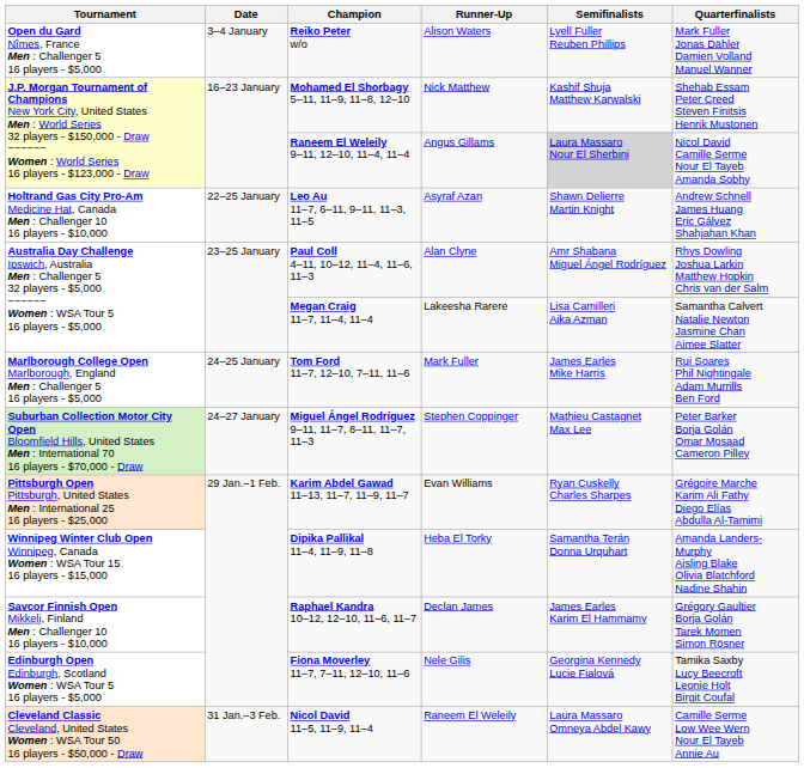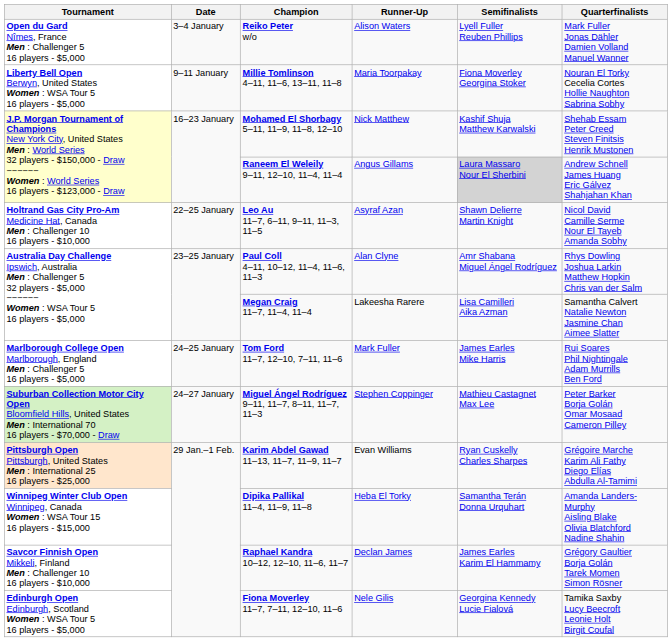 <table class="wikitable" style="font-size:88%">
 <tr>
 <th width=250>Tournament</th>
 <th width=100>Date</th>
 <th width=165>Champion</th>
 <th width=155>Runner-Up</th>
 <th width=155>Semifinalists</th>
 <th width=155>Quarterfinalists</th>
 </tr>
 <tr valign=top>
 <td style="background:#fff;"><strong><a href='#'>Open du Gard</a></strong><br> <a href='#'>Nîmes</a>, France<br><strong> <em>Men</em> </strong>: Challenger 5<br>16 players - $5,000</td>
 <td>3–4 January</td>
 <td> <strong><a href='#'>Reiko Peter</a></strong><br>w/o</td>
 <td> <a href='#'>Alison Waters</a></td>
 <td> <a href='#'>Lyell Fuller</a><br> <a href='#'>Reuben Phillips</a></td>
 <td> <a href='#'>Mark Fuller</a><br> <a href='#'>Jonas Dähler</a><br> <a href='#'>Damien Volland</a><br> <a href='#'>Manuel Wanner</a></td>
 </tr>
 <tr valign=top>
+<td style="background:#fff;"><strong><a href='#'>Liberty Bell Open</a></strong><br> <a href='#'>Berwyn</a>, United States<br><strong> <em>Women</em> </strong>: WSA Tour 5<br>16 players - $5,000</td>
+<td>9–11 January</td>
+<td> <strong><a href='#'>Millie Tomlinson</a></strong><br>4–11, 11–6, 13–11, 11–8</td>
+<td> <a href='#'>Maria Toorpakay</a></td>
+<td> <a href='#'>Fiona Moverley</a><br> <a href='#'>Georgina Stoker</a></td>
+<td> <a href='#'>Nouran El Torky</a><br> Cecelia Cortes<br> <a href='#'>Hollie Naughton</a><br> <a href='#'>Sabrina Sobhy</a></td>
+</tr>
+<tr valign=top>
 <td rowspan=2 style="background:#ffc;"><strong><a href='#'>J.P. Morgan Tournament of Champions</a></strong><br> <a href='#'>New York City</a>, United States<br><strong> <em>Men</em> </strong>: <a href='#'>World Series</a><br>32 players - $150,000 - <a href='#'>Draw</a><br>−−−−−−<br><strong> <em>Women</em> </strong>: <a href='#'>World Series</a><br>16 players - $123,000 - <a href='#'>Draw</a></td>
 <td rowspan=2>16–23 January</td>
 <td> <strong><a href='#'>Mohamed El Shorbagy</a></strong><br>5–11, 11–9, 11–8, 12–10</td>
 <td> <a href='#'>Nick Matthew</a></td>
 <td> <a href='#'>Kashif Shuja</a><br> <a href='#'>Matthew Karwalski</a></td>
 <td> <a href='#'>Shehab Essam</a><br> <a href='#'>Peter Creed</a><br> <a href='#'>Steven Finitsis</a><br> <a href='#'>Henrik Mustonen</a></td>
 </tr>
 <tr valign=top>
 <td> <strong><a href='#'>Raneem El Weleily</a></strong><br>9–11, 12–10, 11–4, 11–4</td>
 <td> <a href='#'>Angus Gillams</a></td>
 <td style="background: lightgrey;"> <a href='#'>Laura Massaro</a><br> <a href='#'>Nour El Sherbini</a></td>
-<td> <a href='#'>Nicol David</a><br> <a href='#'>Camille Serme</a><br> <a href='#'>Nour El Tayeb</a><br> <a href='#'>Amanda Sobhy</a></td>
+<td> <a href='#'>Andrew Schnell</a><br> <a href='#'>James Huang</a><br> <a href='#'>Eric Gálvez</a><br> <a href='#'>Shahjahan Khan</a></td>
 </tr>
 <tr valign=top>
 <td style="background:#fff;"><strong><a href='#'>Holtrand Gas City Pro-Am</a></strong><br> <a href='#'>Medicine Hat</a>, Canada<br><strong> <em>Men</em> </strong>: Challenger 10<br>16 players - $10,000</td>
 <td>22–25 January</td>
 <td> <strong><a href='#'>Leo Au</a></strong><br>11–7, 6–11, 9–11, 11–3, 11–5</td>
 <td> <a href='#'>Asyraf Azan</a></td>
 <td> <a href='#'>Shawn Delierre</a><br> <a href='#'>Martin Knight</a></td>
-<td> <a href='#'>Andrew Schnell</a><br> <a href='#'>James Huang</a><br> <a href='#'>Eric Gálvez</a><br> <a href='#'>Shahjahan Khan</a></td>
+<td> <a href='#'>Nicol David</a><br> <a href='#'>Camille Serme</a><br> <a href='#'>Nour El Tayeb</a><br> <a href='#'>Amanda Sobhy</a></td>
 </tr>
 <tr valign=top>
 <td rowspan=2 style="background:#fff;"><strong><a href='#'>Australia Day Challenge</a></strong><br> <a href='#'>Ipswich</a>, Australia<br><strong> <em>Men</em> </strong>: Challenger 5<br>32 players - $5,000<br>−−−−−−<br><strong> <em>Women</em> </strong>: WSA Tour 5<br>16 players - $5,000</td>
 <td rowspan=2>23–25 January</td>
 <td> <strong><a href='#'>Paul Coll</a></strong><br>4–11, 10–12, 11–4, 11–6, 11–3</td>
 <td> <a href='#'>Alan Clyne</a></td>
 <td> <a href='#'>Amr Shabana</a><br> <a href='#'>Miguel Ángel Rodríguez</a></td>
 <td> <a href='#'>Rhys Dowling</a><br> <a href='#'>Joshua Larkin</a><br> <a href='#'>Matthew Hopkin</a><br> <a href='#'>Chris van der Salm</a></td>
 </tr>
 <tr valign=top>
 <td> <strong><a href='#'>Megan Craig</a></strong><br>11–7, 11–4, 11–4</td>
 <td> Lakeesha Rarere</td>
 <td> <a href='#'>Lisa Camilleri</a><br> <a href='#'>Aika Azman</a></td>
 <td> Samantha Calvert<br> <a href='#'>Natalie Newton</a><br> <a href='#'>Jasmine Chan</a><br> <a href='#'>Aimee Slatter</a></td>
 </tr>
 <tr valign=top>
 <td style="background:#fff;"><strong><a href='#'>Marlborough College Open</a></strong><br> <a href='#'>Marlborough</a>, England<br><strong> <em>Men</em> </strong>: Challenger 5<br>16 players - $5,000</td>
 <td>24–25 January</td>
 <td> <strong><a href='#'>Tom Ford</a></strong><br>11–7, 12–10, 7–11, 11–6</td>
 <td> <a href='#'>Mark Fuller</a></td>
 <td> <a href='#'>James Earles</a><br> <a href='#'>Mike Harris</a></td>
 <td> <a href='#'>Rui Soares</a><br> <a href='#'>Phil Nightingale</a><br> <a href='#'>Adam Murrills</a><br> <a href='#'>Ben Ford</a></td>
 </tr>
 <tr valign=top>
 <td style="background:#D4F1C5;"><strong><a href='#'>Suburban Collection Motor City Open</a></strong><br> <a href='#'>Bloomfield Hills</a>, United States<br><strong> <em>Men</em> </strong>: International 70<br>16 players - $70,000 - <a href='#'>Draw</a></td>
 <td>24–27 January</td>
 <td> <strong><a href='#'>Miguel Ángel Rodríguez</a></strong><br>9–11, 11–7, 8–11, 11–7, 11–3</td>
 <td> <a href='#'>Stephen Coppinger</a></td>
 <td> <a href='#'>Mathieu Castagnet</a><br> <a href='#'>Max Lee</a></td>
 <td> <a href='#'>Peter Barker</a><br> <a href='#'>Borja Golán</a><br> <a href='#'>Omar Mosaad</a><br> <a href='#'>Cameron Pilley</a></td>
 </tr>
 <tr valign=top>
 <td style="background:#ffe6cc;"><strong><a href='#'>Pittsburgh Open</a></strong><br> <a href='#'>Pittsburgh</a>, United States<br><strong> <em>Men</em> </strong>: International 25<br>16 players - $25,000</td>
 <td rowspan=4>29 Jan.–1 Feb.</td>
 <td> <strong><a href='#'>Karim Abdel Gawad</a></strong><br>11–13, 11–7, 11–9, 11–7</td>
 <td> Evan Williams</td>
 <td> <a href='#'>Ryan Cuskelly</a><br> <a href='#'>Charles Sharpes</a></td>
 <td> <a href='#'>Grégoire Marche</a><br> <a href='#'>Karim Ali Fathy</a><br> <a href='#'>Diego Elías</a><br> <a href='#'>Abdulla Al-Tamimi</a></td>
 </tr>
 <tr valign=top>
 <td style="background:#fff;"><strong><a href='#'>Winnipeg Winter Club Open</a></strong><br> <a href='#'>Winnipeg</a>, Canada<br><strong> <em>Women</em> </strong>: WSA Tour 15<br>16 players - $15,000</td>
 <td> <strong><a href='#'>Dipika Pallikal</a></strong><br>11–4, 11–9, 11–8</td>
 <td> <a href='#'>Heba El Torky</a></td>
 <td> <a href='#'>Samantha Terán</a><br> <a href='#'>Donna Urquhart</a></td>
 <td> <a href='#'>Amanda Landers-Murphy</a><br> <a href='#'>Aisling Blake</a><br> <a href='#'>Olivia Blatchford</a><br> <a href='#'>Nadine Shahin</a></td>
 </tr>
 <tr valign=top>
 <td style="background:#fff;"><strong><a href='#'>Savcor Finnish Open</a></strong><br> <a href='#'>Mikkeli</a>, Finland<br><strong> <em>Men</em> </strong>: Challenger 10<br>16 players - $10,000</td>
 <td> <strong><a href='#'>Raphael Kandra</a></strong><br>10–12, 12–10, 11–6, 11–7</td>
 <td> <a href='#'>Declan James</a></td>
 <td> <a href='#'>James Earles</a><br> <a href='#'>Karim El Hammamy</a></td>
 <td> <a href='#'>Grégory Gaultier</a><br> <a href='#'>Borja Golán</a><br> <a href='#'>Tarek Momen</a><br> <a href='#'>Simon Rösner</a></td>
 </tr>
 <tr valign=top>
 <td style="background:#fff;"><strong><a href='#'>Edinburgh Open</a></strong><br> <a href='#'>Edinburgh</a>, Scotland<br><strong> <em>Women</em> </strong>: WSA Tour 5<br>16 players - $5,000</td>
 <td> <strong><a href='#'>Fiona Moverley</a></strong><br>11–7, 7–11, 12–10, 11–6</td>
 <td> <a href='#'>Nele Gilis</a></td>
 <td> <a href='#'>Georgina Kennedy</a><br> <a href='#'>Lucie Fialová</a></td>
 <td> Tamika Saxby<br> <a href='#'>Lucy Beecroft</a><br> <a href='#'>Leonie Holt</a><br> <a href='#'>Birgit Coufal</a></td>
 </tr>
-<tr valign=top>
-<td style="background:#ffe6cc;"><strong><a href='#'>Cleveland Classic</a></strong><br> <a href='#'>Cleveland</a>, United States<br><strong> <em>Women</em> </strong>: WSA Tour 50<br>16 players - $50,000 - <a href='#'>Draw</a></td>
-<td>31 Jan.–3 Feb.</td>
-<td> <strong><a href='#'>Nicol David</a></strong><br>11–5, 11–9, 11–4</td>
-<td> <a href='#'>Raneem El Weleily</a></td>
-<td> <a href='#'>Laura Massaro</a><br> <a href='#'>Omneya Abdel Kawy</a></td>
-<td> <a href='#'>Camille Serme</a><br> <a href='#'>Low Wee Wern</a><br> <a href='#'>Nour El Tayeb</a><br> <a href='#'>Annie Au</a></td>
-</tr>
 </table>
